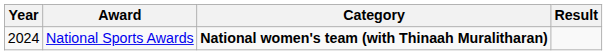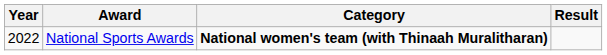 <table class="wikitable">
 <tr>
 <th>Year</th>
 <th>Award</th>
 <th>Category</th>
 <th>Result</th>
 </tr>
 <tr>
-<td>2024</td>
+<td>2022</td>
 <td><a href='#'>National Sports Awards</a></td>
 <td><strong>National women's team (with Thinaah Muralitharan)</strong></td>
 <td></td>
 </tr>
 </table>
